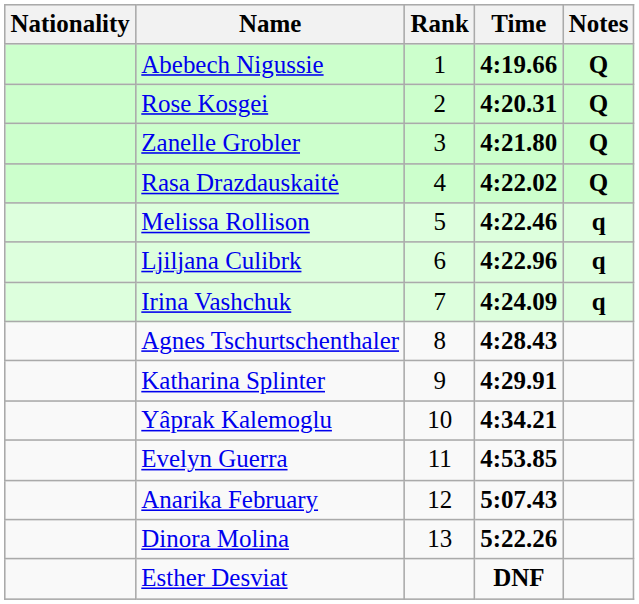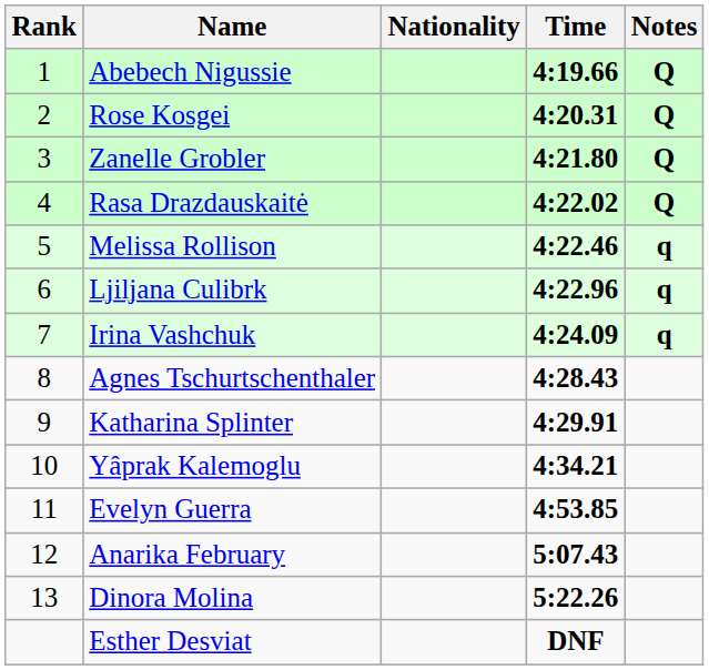 <table class="wikitable sortable" style="text-align:center">
 <tr>
+<th>Rank</th>
+<th>Name</th>
 <th>Nationality</th>
-<th>Name</th>
-<th>Rank</th>
 <th>Time</th>
 <th>Notes</th>
 </tr>
 <tr bgcolor=ccffcc>
+<td>1</td>
+<td align=left><a href='#'>Abebech Nigussie</a></td>
 <td align=left></td>
-<td align=left><a href='#'>Abebech Nigussie</a></td>
-<td>1</td>
 <td><strong>4:19.66</strong></td>
 <td><strong>Q</strong></td>
 </tr>
 <tr bgcolor=ccffcc>
+<td>2</td>
+<td align=left><a href='#'>Rose Kosgei</a></td>
 <td align=left></td>
-<td align=left><a href='#'>Rose Kosgei</a></td>
-<td>2</td>
 <td><strong>4:20.31</strong></td>
 <td><strong>Q</strong></td>
 </tr>
 <tr bgcolor=ccffcc>
+<td>3</td>
+<td align=left><a href='#'>Zanelle Grobler</a></td>
 <td align=left></td>
-<td align=left><a href='#'>Zanelle Grobler</a></td>
-<td>3</td>
 <td><strong>4:21.80</strong></td>
 <td><strong>Q</strong></td>
 </tr>
 <tr bgcolor=ccffcc>
+<td>4</td>
+<td align=left><a href='#'>Rasa Drazdauskaitė</a></td>
 <td align=left></td>
-<td align=left><a href='#'>Rasa Drazdauskaitė</a></td>
-<td>4</td>
 <td><strong>4:22.02</strong></td>
 <td><strong>Q</strong></td>
 </tr>
 <tr bgcolor=ddffdd>
+<td>5</td>
+<td align=left><a href='#'>Melissa Rollison</a></td>
 <td align=left></td>
-<td align=left><a href='#'>Melissa Rollison</a></td>
-<td>5</td>
 <td><strong>4:22.46</strong></td>
 <td><strong>q</strong></td>
 </tr>
 <tr bgcolor=ddffdd>
+<td>6</td>
+<td align=left><a href='#'>Ljiljana Culibrk</a></td>
 <td align=left></td>
-<td align=left><a href='#'>Ljiljana Culibrk</a></td>
-<td>6</td>
 <td><strong>4:22.96</strong></td>
 <td><strong>q</strong></td>
 </tr>
 <tr bgcolor=ddffdd>
+<td>7</td>
+<td align=left><a href='#'>Irina Vashchuk</a></td>
 <td align=left></td>
-<td align=left><a href='#'>Irina Vashchuk</a></td>
-<td>7</td>
 <td><strong>4:24.09</strong></td>
 <td><strong>q</strong></td>
 </tr>
 <tr>
+<td>8</td>
+<td align=left><a href='#'>Agnes Tschurtschenthaler</a></td>
 <td align=left></td>
-<td align=left><a href='#'>Agnes Tschurtschenthaler</a></td>
-<td>8</td>
 <td><strong>4:28.43</strong></td>
 <td></td>
 </tr>
 <tr>
+<td>9</td>
+<td align=left><a href='#'>Katharina Splinter</a></td>
 <td align=left></td>
-<td align=left><a href='#'>Katharina Splinter</a></td>
-<td>9</td>
 <td><strong>4:29.91</strong></td>
 <td></td>
 </tr>
 <tr>
+<td>10</td>
+<td align=left><a href='#'>Yâprak Kalemoglu</a></td>
 <td align=left></td>
-<td align=left><a href='#'>Yâprak Kalemoglu</a></td>
-<td>10</td>
 <td><strong>4:34.21</strong></td>
 <td></td>
 </tr>
 <tr>
+<td>11</td>
+<td align=left><a href='#'>Evelyn Guerra</a></td>
 <td align=left></td>
-<td align=left><a href='#'>Evelyn Guerra</a></td>
-<td>11</td>
 <td><strong>4:53.85</strong></td>
 <td></td>
 </tr>
 <tr>
+<td>12</td>
+<td align=left><a href='#'>Anarika February</a></td>
 <td align=left></td>
-<td align=left><a href='#'>Anarika February</a></td>
-<td>12</td>
 <td><strong>5:07.43</strong></td>
 <td></td>
 </tr>
 <tr>
+<td>13</td>
+<td align=left><a href='#'>Dinora Molina</a></td>
 <td align=left></td>
-<td align=left><a href='#'>Dinora Molina</a></td>
-<td>13</td>
 <td><strong>5:22.26</strong></td>
 <td></td>
 </tr>
 <tr>
+<td></td>
+<td align=left><a href='#'>Esther Desviat</a></td>
 <td align=left></td>
-<td align=left><a href='#'>Esther Desviat</a></td>
-<td></td>
 <td><strong>DNF</strong></td>
 <td></td>
 </tr>
 </table>
